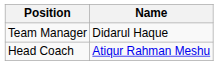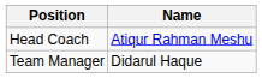 <table class="wikitable" style="text-align:left;margin-left:1em;float:center">
 <tr>
 <th>Position</th>
 <th>Name</th>
 </tr>
 <tr>
+<td>Head Coach</td>
+<td> <a href='#'>Atiqur Rahman Meshu</a></td>
+</tr>
+<tr>
 <td>Team Manager</td>
 <td> Didarul Haque</td>
 </tr>
-<tr>
-<td>Head Coach</td>
-<td> <a href='#'>Atiqur Rahman Meshu</a></td>
-</tr>
 </table>
